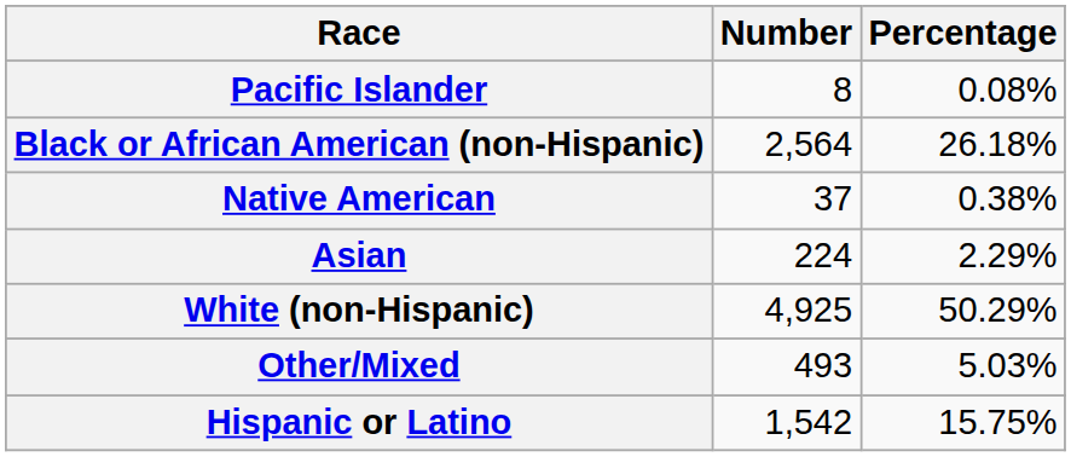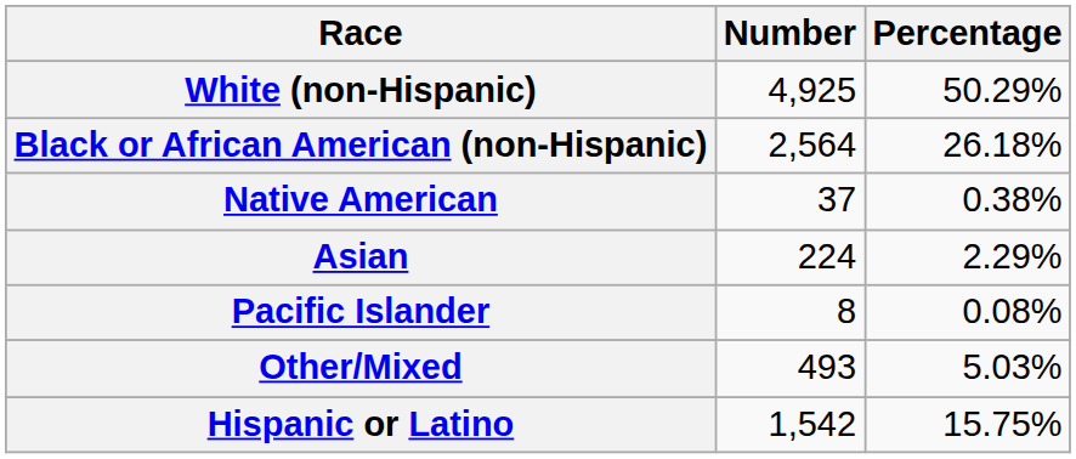 <table class="wikitable" style="text-align:right">
 <tr>
 <th scope="col">Race</th>
 <th scope="col">Number</th>
 <th scope="col">Percentage</th>
 </tr>
 <tr>
-<th scope="row"><a href='#'>Pacific Islander</a></th>
-<td>8</td>
-<td>0.08%</td>
+<th scope="row"><a href='#'>White</a> (non-Hispanic)</th>
+<td>4,925</td>
+<td>50.29%</td>
 </tr>
 <tr>
 <th scope="row"><a href='#'>Black or African American</a> (non-Hispanic)</th>
 <td>2,564</td>
 <td>26.18%</td>
 </tr>
 <tr>
 <th scope="row"><a href='#'>Native American</a></th>
 <td>37</td>
 <td>0.38%</td>
 </tr>
 <tr>
 <th scope="row"><a href='#'>Asian</a></th>
 <td>224</td>
 <td>2.29%</td>
 </tr>
 <tr>
-<th scope="row"><a href='#'>White</a> (non-Hispanic)</th>
-<td>4,925</td>
-<td>50.29%</td>
+<th scope="row"><a href='#'>Pacific Islander</a></th>
+<td>8</td>
+<td>0.08%</td>
 </tr>
 <tr>
 <th scope="row"><a href='#'>Other/Mixed</a></th>
 <td>493</td>
 <td>5.03%</td>
 </tr>
 <tr>
 <th scope="row"><a href='#'>Hispanic</a> or <a href='#'>Latino</a></th>
 <td>1,542</td>
 <td>15.75%</td>
 </tr>
 </table>
